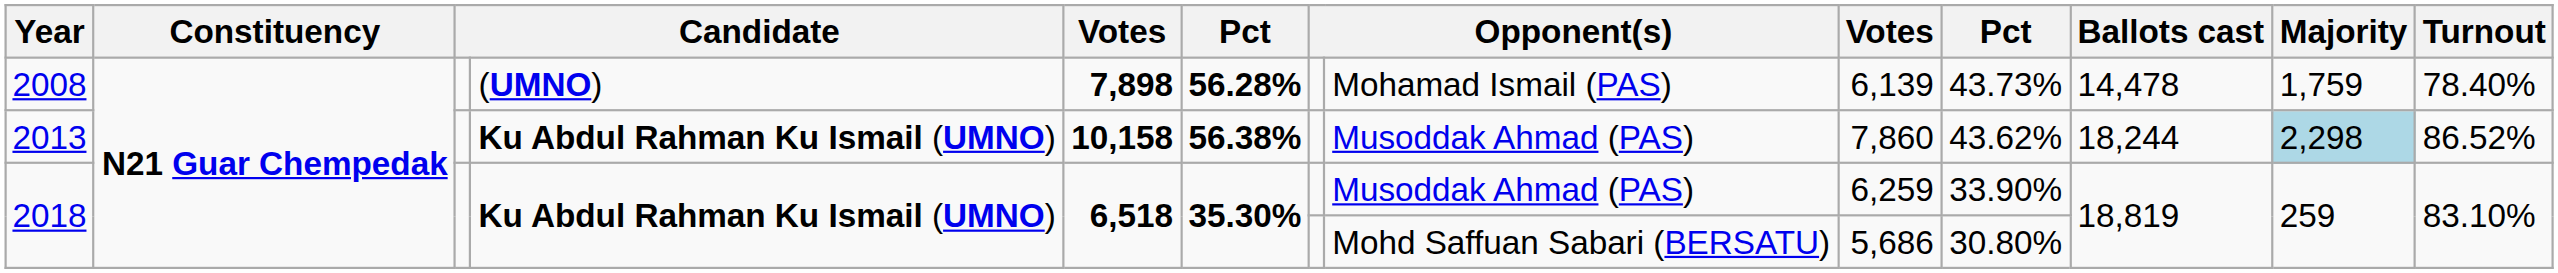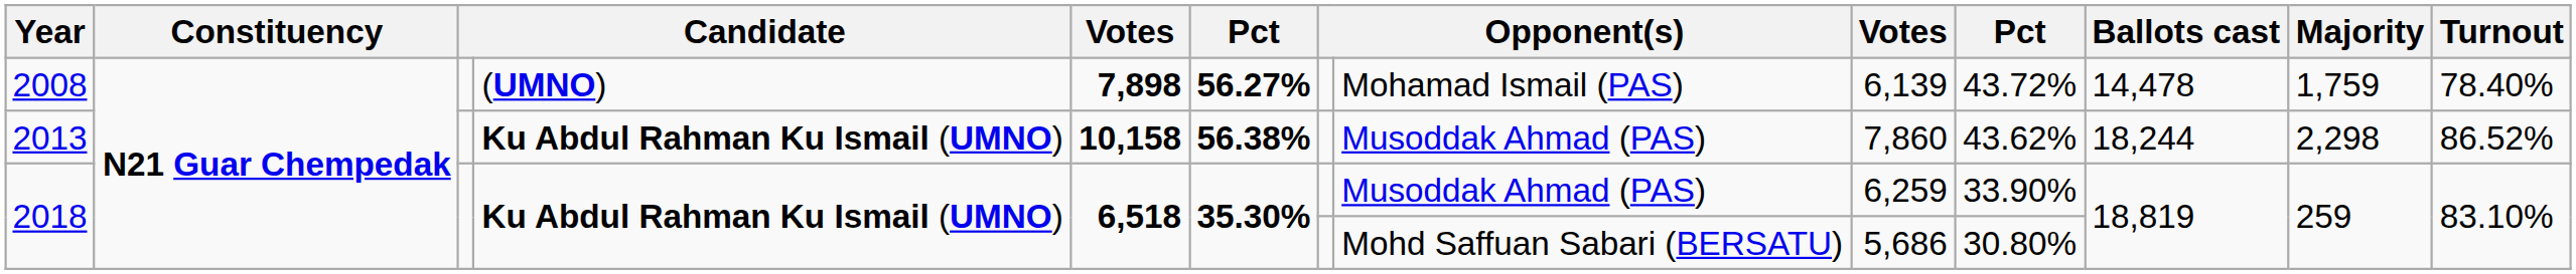 <table class="wikitable" style="margin:0.5em ; font-size:95%">
 <tr>
 <th>Year</th>
 <th>Constituency</th>
 <th colspan=2>Candidate</th>
 <th>Votes</th>
 <th>Pct</th>
 <th colspan=2>Opponent(s)</th>
 <th>Votes</th>
 <th>Pct</th>
 <th>Ballots cast</th>
 <th>Majority</th>
 <th>Turnout</th>
 </tr>
 <tr>
 <td><a href='#'>2008</a></td>
 <td rowspan=4><strong>N21 <a href='#'>Guar Chempedak</a></strong></td>
 <td></td>
 <td> (<a href='#'><strong>UMNO</strong></a>)</td>
 <td align="right"><strong>7,898</strong></td>
-<td><strong>56.28%</strong></td>
+<td><strong>56.27%</strong></td>
 <td></td>
 <td>Mohamad Ismail (<a href='#'>PAS</a>)</td>
 <td align="right">6,139</td>
-<td>43.73%</td>
+<td>43.72%</td>
 <td>14,478</td>
 <td>1,759</td>
 <td>78.40%</td>
 </tr>
 <tr>
 <td><a href='#'>2013</a></td>
 <td></td>
 <td><strong>Ku Abdul Rahman Ku Ismail</strong> (<a href='#'><strong>UMNO</strong></a>)</td>
 <td align="right"><strong>10,158</strong></td>
 <td><strong>56.38%</strong></td>
 <td></td>
 <td><a href='#'>Musoddak Ahmad</a> (<a href='#'>PAS</a>)</td>
 <td align="right">7,860</td>
 <td>43.62%</td>
 <td>18,244</td>
-<td style="background: lightblue;">2,298</td>
+<td>2,298</td>
 <td>86.52%</td>
 </tr>
 <tr>
 <td rowspan=2><a href='#'>2018</a></td>
 <td rowspan=2 ></td>
 <td rowspan=2><strong>Ku Abdul Rahman Ku Ismail</strong> (<a href='#'><strong>UMNO</strong></a>)</td>
 <td rowspan=2 align="right"><strong>6,518</strong></td>
 <td rowspan=2><strong>35.30%</strong></td>
 <td></td>
 <td><a href='#'>Musoddak Ahmad</a> (<a href='#'>PAS</a>)</td>
 <td align="right">6,259</td>
 <td>33.90%</td>
 <td rowspan=2>18,819</td>
 <td rowspan=2>259</td>
 <td rowspan=2>83.10%</td>
 </tr>
 <tr>
 <td></td>
 <td>Mohd Saffuan Sabari (<a href='#'>BERSATU</a>)</td>
 <td align="right">5,686</td>
 <td>30.80%</td>
 </tr>
 </table>
